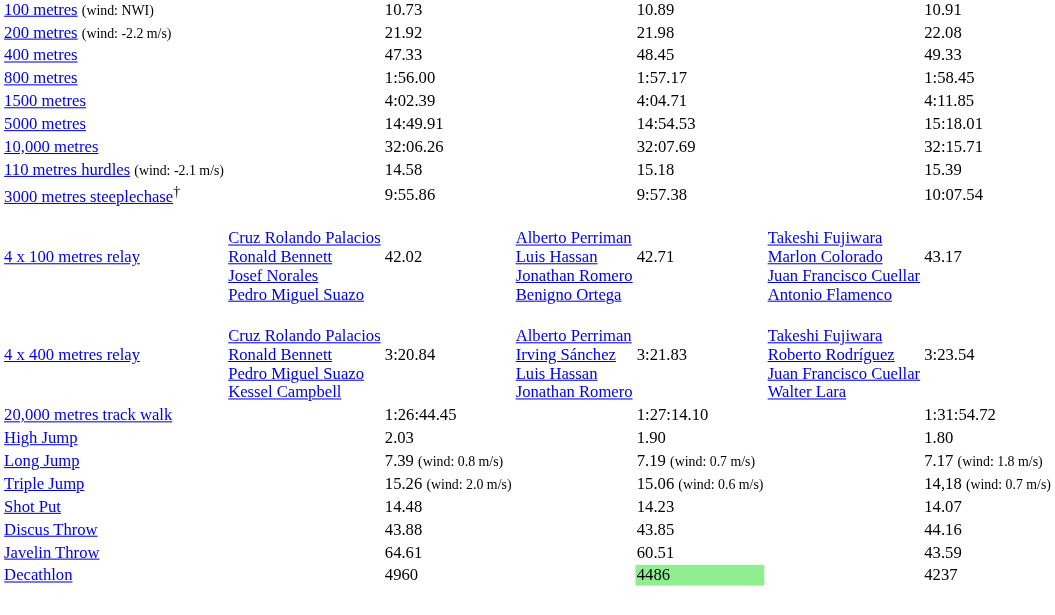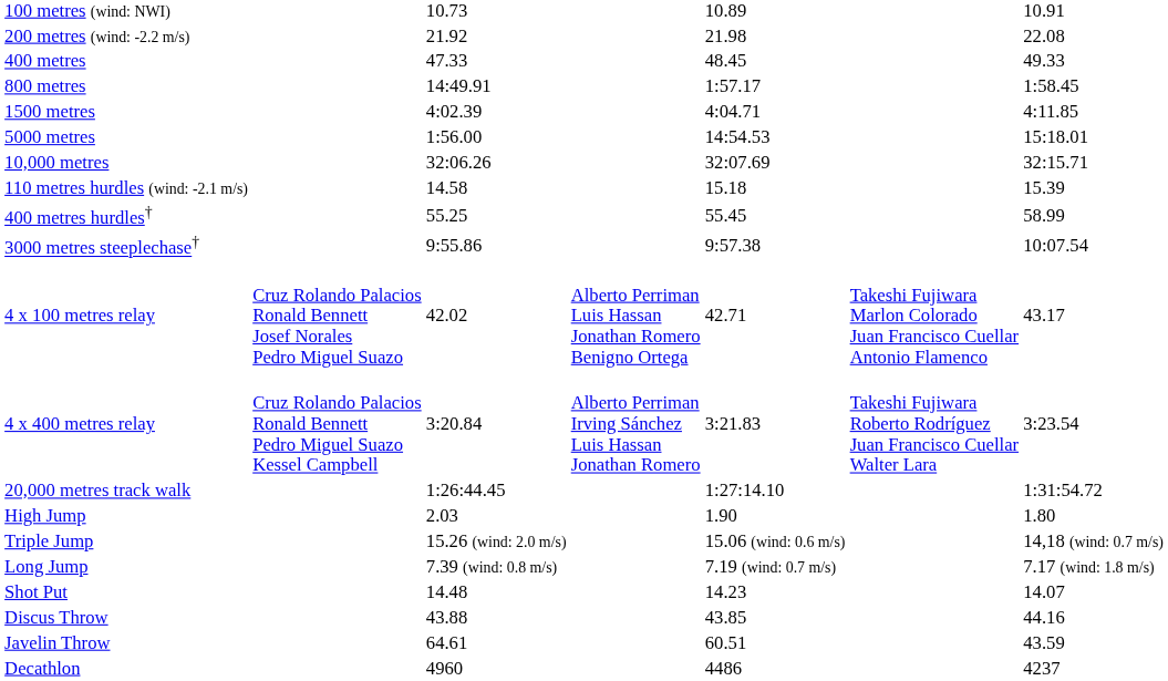 <table>
 <tr>
 <td><a href='#'>100 metres</a> <small>(wind: NWI)</small></td>
 <td></td>
 <td>10.73</td>
 <td></td>
 <td>10.89</td>
 <td></td>
 <td>10.91</td>
 </tr>
 <tr>
 <td><a href='#'>200 metres</a> <small>(wind: -2.2 m/s)</small></td>
 <td></td>
 <td>21.92</td>
 <td></td>
 <td>21.98</td>
 <td></td>
 <td>22.08</td>
 </tr>
 <tr>
 <td><a href='#'>400 metres</a></td>
 <td></td>
 <td>47.33</td>
 <td></td>
 <td>48.45</td>
 <td></td>
 <td>49.33</td>
 </tr>
 <tr>
 <td><a href='#'>800 metres</a></td>
 <td></td>
-<td>1:56.00</td>
+<td>14:49.91</td>
 <td></td>
 <td>1:57.17</td>
 <td></td>
 <td>1:58.45</td>
 </tr>
 <tr>
 <td><a href='#'>1500 metres</a></td>
 <td></td>
 <td>4:02.39</td>
 <td></td>
 <td>4:04.71</td>
 <td></td>
 <td>4:11.85</td>
 </tr>
 <tr>
 <td><a href='#'>5000 metres</a></td>
 <td></td>
-<td>14:49.91</td>
+<td>1:56.00</td>
 <td></td>
 <td>14:54.53</td>
 <td></td>
 <td>15:18.01</td>
 </tr>
 <tr>
 <td><a href='#'>10,000 metres</a></td>
 <td></td>
 <td>32:06.26</td>
 <td></td>
 <td>32:07.69</td>
 <td></td>
 <td>32:15.71</td>
 </tr>
 <tr>
 <td><a href='#'>110 metres hurdles</a> <small>(wind: -2.1 m/s)</small></td>
 <td></td>
 <td>14.58</td>
 <td></td>
 <td>15.18</td>
 <td></td>
 <td>15.39</td>
+</tr>
+<tr>
+<td><a href='#'>400 metres hurdles</a><sup>†</sup></td>
+<td></td>
+<td>55.25</td>
+<td></td>
+<td>55.45</td>
+<td></td>
+<td>58.99</td>
 </tr>
 <tr>
 <td><a href='#'>3000 metres steeplechase</a><sup>†</sup></td>
 <td></td>
 <td>9:55.86</td>
 <td></td>
 <td>9:57.38</td>
 <td></td>
 <td>10:07.54</td>
 </tr>
 <tr>
 <td><a href='#'>4 x 100 metres relay</a></td>
 <td> <br> <a href='#'>Cruz Rolando Palacios</a> <br> <a href='#'>Ronald Bennett</a> <br> <a href='#'>Josef Norales</a> <br> <a href='#'>Pedro Miguel Suazo</a></td>
 <td>42.02</td>
 <td> <br> <a href='#'>Alberto Perriman</a> <br> <a href='#'>Luis Hassan</a> <br> <a href='#'>Jonathan Romero</a> <br> <a href='#'>Benigno Ortega</a></td>
 <td>42.71</td>
 <td> <br> <a href='#'>Takeshi Fujiwara</a> <br> <a href='#'>Marlon Colorado</a> <br> <a href='#'>Juan Francisco Cuellar</a> <br> <a href='#'>Antonio Flamenco</a></td>
 <td>43.17</td>
 </tr>
 <tr>
 <td><a href='#'>4 x 400 metres relay</a></td>
 <td> <br> <a href='#'>Cruz Rolando Palacios</a> <br> <a href='#'>Ronald Bennett</a> <br> <a href='#'>Pedro Miguel Suazo</a> <br> <a href='#'>Kessel Campbell</a></td>
 <td>3:20.84</td>
 <td> <br> <a href='#'>Alberto Perriman</a> <br> <a href='#'>Irving Sánchez</a> <br> <a href='#'>Luis Hassan</a> <br> <a href='#'>Jonathan Romero</a></td>
 <td>3:21.83</td>
 <td> <br> <a href='#'>Takeshi Fujiwara</a> <br> <a href='#'>Roberto Rodríguez</a> <br> <a href='#'>Juan Francisco Cuellar</a> <br> <a href='#'>Walter Lara</a></td>
 <td>3:23.54</td>
 </tr>
 <tr>
 <td><a href='#'>20,000 metres track walk</a></td>
 <td></td>
 <td>1:26:44.45</td>
 <td></td>
 <td>1:27:14.10</td>
 <td></td>
 <td>1:31:54.72</td>
 </tr>
 <tr>
 <td><a href='#'>High Jump</a></td>
 <td></td>
 <td>2.03</td>
 <td></td>
 <td>1.90</td>
 <td></td>
 <td>1.80</td>
 </tr>
 <tr>
+<td><a href='#'>Triple Jump</a></td>
+<td></td>
+<td>15.26 <small>(wind: 2.0 m/s)</small></td>
+<td></td>
+<td>15.06 <small>(wind: 0.6 m/s)</small></td>
+<td></td>
+<td>14,18 <small>(wind: 0.7 m/s)</small></td>
+</tr>
+<tr>
 <td><a href='#'>Long Jump</a></td>
 <td></td>
 <td>7.39 <small>(wind: 0.8 m/s)</small></td>
 <td></td>
 <td>7.19 <small>(wind: 0.7 m/s)</small></td>
 <td></td>
 <td>7.17 <small>(wind: 1.8 m/s)</small></td>
-</tr>
-<tr>
-<td><a href='#'>Triple Jump</a></td>
-<td></td>
-<td>15.26 <small>(wind: 2.0 m/s)</small></td>
-<td></td>
-<td>15.06 <small>(wind: 0.6 m/s)</small></td>
-<td></td>
-<td>14,18 <small>(wind: 0.7 m/s)</small></td>
 </tr>
 <tr>
 <td><a href='#'>Shot Put</a></td>
 <td></td>
 <td>14.48</td>
 <td></td>
 <td>14.23</td>
 <td></td>
 <td>14.07</td>
 </tr>
 <tr>
 <td><a href='#'>Discus Throw</a></td>
 <td></td>
 <td>43.88</td>
 <td></td>
 <td>43.85</td>
 <td></td>
 <td>44.16</td>
 </tr>
 <tr>
 <td><a href='#'>Javelin Throw</a></td>
 <td></td>
 <td>64.61</td>
 <td></td>
 <td>60.51</td>
 <td></td>
 <td>43.59</td>
 </tr>
 <tr>
 <td><a href='#'>Decathlon</a></td>
 <td></td>
 <td>4960</td>
 <td></td>
-<td style="background: lightgreen;">4486</td>
+<td>4486</td>
 <td></td>
 <td>4237</td>
 </tr>
 </table>
